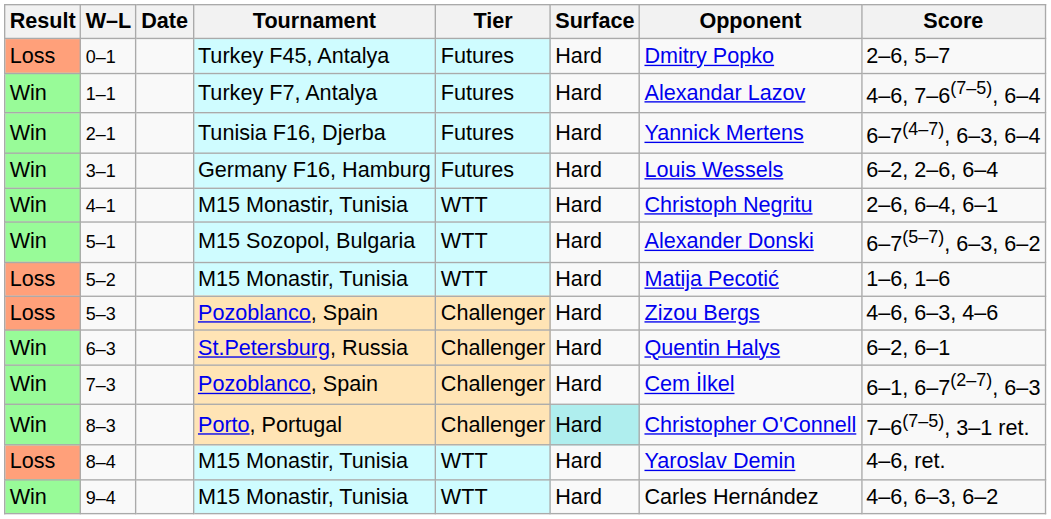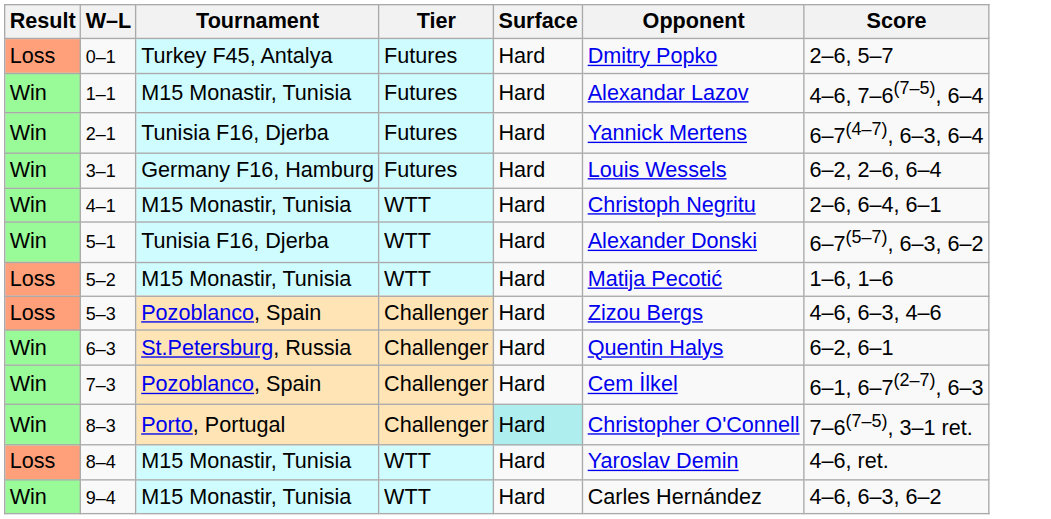 <table class="sortable wikitable">
 <tr>
 <th>Result</th>
 <th class="unsortable">W–L</th>
-<th>Date</th>
 <th>Tournament</th>
 <th>Tier</th>
 <th>Surface</th>
 <th>Opponent</th>
 <th class="unsortable">Score</th>
 </tr>
 <tr>
 <td bgcolor=FFA07A>Loss</td>
 <td><small>0–1</small></td>
-<td></td>
 <td style="background:#cffcff;">Turkey F45, Antalya</td>
 <td style="background:#cffcff;">Futures</td>
 <td>Hard</td>
 <td> <a href='#'>Dmitry Popko</a></td>
 <td>2–6, 5–7</td>
 </tr>
 <tr>
 <td bgcolor=98FB98>Win</td>
 <td><small>1–1</small></td>
-<td></td>
-<td style="background:#cffcff;">Turkey F7, Antalya</td>
+<td style="background:#cffcff;">M15 Monastir, Tunisia</td>
 <td style="background:#cffcff;">Futures</td>
 <td>Hard</td>
 <td> <a href='#'>Alexandar Lazov</a></td>
 <td>4–6, 7–6<sup>(7–5)</sup>, 6–4</td>
 </tr>
 <tr>
 <td bgcolor=98FB98>Win</td>
 <td><small>2–1</small></td>
-<td></td>
 <td style="background:#cffcff;">Tunisia F16, Djerba</td>
 <td style="background:#cffcff;">Futures</td>
 <td>Hard</td>
 <td> <a href='#'>Yannick Mertens</a></td>
 <td>6–7<sup>(4–7)</sup>, 6–3, 6–4</td>
 </tr>
 <tr>
 <td bgcolor=98FB98>Win</td>
 <td><small>3–1</small></td>
-<td></td>
 <td style="background:#cffcff;">Germany F16, Hamburg</td>
 <td style="background:#cffcff;">Futures</td>
 <td>Hard</td>
 <td> <a href='#'>Louis Wessels</a></td>
 <td>6–2, 2–6, 6–4</td>
 </tr>
 <tr>
 <td bgcolor=98FB98>Win</td>
 <td><small>4–1</small></td>
-<td></td>
 <td style="background:#cffcff;">M15 Monastir, Tunisia</td>
 <td style="background:#cffcff;">WTT</td>
 <td>Hard</td>
 <td> <a href='#'>Christoph Negritu</a></td>
 <td>2–6, 6–4, 6–1</td>
 </tr>
 <tr>
 <td bgcolor=98FB98>Win</td>
 <td><small>5–1</small></td>
-<td></td>
-<td style="background:#cffcff;">M15 Sozopol, Bulgaria</td>
+<td style="background:#cffcff;">Tunisia F16, Djerba</td>
 <td style="background:#cffcff;">WTT</td>
 <td>Hard</td>
 <td> <a href='#'>Alexander Donski</a></td>
 <td>6–7<sup>(5–7)</sup>, 6–3, 6–2</td>
 </tr>
 <tr>
 <td bgcolor=FFA07A>Loss</td>
 <td><small>5–2</small></td>
-<td></td>
 <td style="background:#cffcff;">M15 Monastir, Tunisia</td>
 <td style="background:#cffcff;">WTT</td>
 <td>Hard</td>
 <td> <a href='#'>Matija Pecotić</a></td>
 <td>1–6, 1–6</td>
 </tr>
 <tr>
 <td bgcolor=FFA07A>Loss</td>
 <td><small>5–3</small></td>
-<td><a href='#'></a></td>
 <td style="background:moccasin;"><a href='#'>Pozoblanco</a>, Spain</td>
 <td style="background:moccasin;">Challenger</td>
 <td>Hard</td>
 <td> <a href='#'>Zizou Bergs</a></td>
 <td>4–6, 6–3, 4–6</td>
 </tr>
 <tr>
 <td bgcolor=98FB98>Win</td>
 <td><small>6–3</small></td>
-<td><a href='#'></a></td>
 <td style="background:moccasin;"><a href='#'>St.Petersburg</a>, Russia</td>
 <td style="background:moccasin;">Challenger</td>
 <td>Hard</td>
 <td> <a href='#'>Quentin Halys</a></td>
 <td>6–2, 6–1</td>
 </tr>
 <tr>
 <td bgcolor=98FB98>Win</td>
 <td><small>7–3</small></td>
-<td><a href='#'></a></td>
 <td style="background:moccasin;"><a href='#'>Pozoblanco</a>, Spain</td>
 <td style="background:moccasin;">Challenger</td>
 <td>Hard</td>
 <td> <a href='#'>Cem İlkel</a></td>
 <td>6–1, 6–7<sup>(2–7)</sup>, 6–3</td>
 </tr>
 <tr>
 <td bgcolor=98FB98>Win</td>
 <td><small>8–3</small></td>
-<td><a href='#'></a></td>
 <td style="background:moccasin;"><a href='#'>Porto</a>, Portugal</td>
 <td style="background:moccasin;">Challenger</td>
 <td style="background: paleturquoise;">Hard</td>
 <td> <a href='#'>Christopher O'Connell</a></td>
 <td>7–6<sup>(7–5)</sup>, 3–1 ret.</td>
 </tr>
 <tr>
 <td bgcolor=FFA07A>Loss</td>
 <td><small>8–4</small></td>
-<td></td>
 <td style="background:#cffcff;">M15 Monastir, Tunisia</td>
 <td style="background:#cffcff;">WTT</td>
 <td>Hard</td>
 <td> <a href='#'>Yaroslav Demin</a></td>
 <td>4–6, ret.</td>
 </tr>
 <tr>
 <td bgcolor=98FB98>Win</td>
 <td><small>9–4</small></td>
-<td></td>
 <td style="background:#cffcff;">M15 Monastir, Tunisia</td>
 <td style="background:#cffcff;">WTT</td>
 <td>Hard</td>
 <td> Carles Hernández</td>
 <td>4–6, 6–3, 6–2</td>
 </tr>
 </table>
